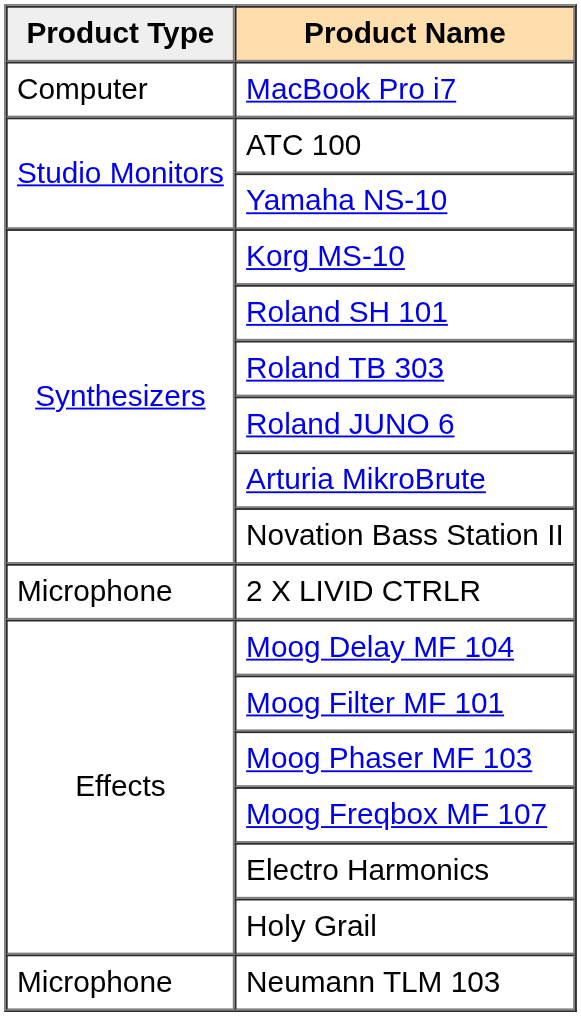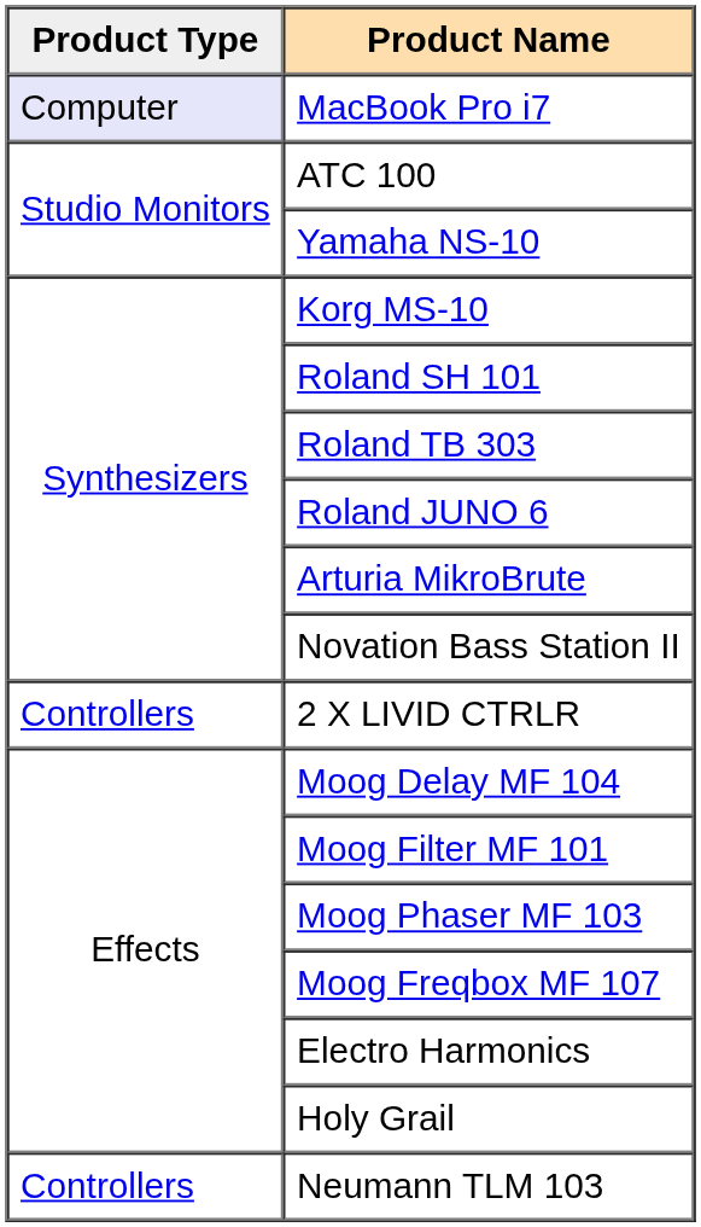 <table border="1" cellpadding="5" cellspacing="0">
 <tr>
 <th style="background: #efefef;">Product Type</th>
 <th style="background: #ffdead;">Product Name</th>
 </tr>
 <tr>
-<td rowspan="1">Computer</td>
+<td rowspan="1" style="background: lavender;">Computer</td>
 <td colspan="1"><a href='#'>MacBook Pro i7</a></td>
 </tr>
 <tr>
 <td rowspan="2" colspan="1" style="text-align: center;"><a href='#'>Studio Monitors</a></td>
 <td>ATC 100</td>
 </tr>
 <tr>
 <td><a href='#'>Yamaha NS-10</a></td>
 </tr>
 <tr>
 <td rowspan="6" colspan="1"style="text-align: center;"><a href='#'>Synthesizers</a></td>
 <td><a href='#'>Korg MS-10</a></td>
 </tr>
 <tr>
 <td><a href='#'>Roland SH 101</a></td>
 </tr>
 <tr>
 <td><a href='#'>Roland TB 303</a></td>
 </tr>
 <tr>
 <td><a href='#'>Roland JUNO 6</a></td>
 </tr>
 <tr>
 <td><a href='#'>Arturia MikroBrute</a></td>
 </tr>
 <tr>
 <td>Novation Bass Station II</td>
 </tr>
 <tr>
-<td rowspan="1">Microphone</td>
+<td><a href='#'>Controllers</a></td>
 <td>2 X LIVID CTRLR</td>
 </tr>
 <tr>
 <td rowspan="6" colspan="1"style="text-align: center;">Effects</td>
 <td><a href='#'>Moog Delay MF 104</a></td>
 </tr>
 <tr>
 <td><a href='#'>Moog Filter MF 101</a></td>
 </tr>
 <tr>
 <td><a href='#'>Moog Phaser MF 103</a></td>
 </tr>
 <tr>
 <td><a href='#'>Moog Freqbox MF 107</a></td>
 </tr>
 <tr>
 <td>Electro Harmonics</td>
 </tr>
 <tr>
 <td>Holy Grail</td>
 </tr>
 <tr>
-<td rowspan="1">Microphone</td>
+<td><a href='#'>Controllers</a></td>
 <td>Neumann TLM 103</td>
 </tr>
 </table>
